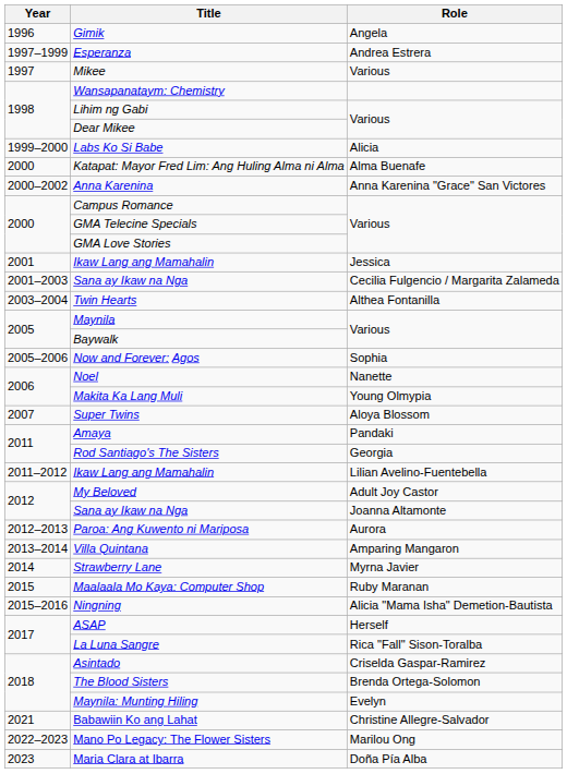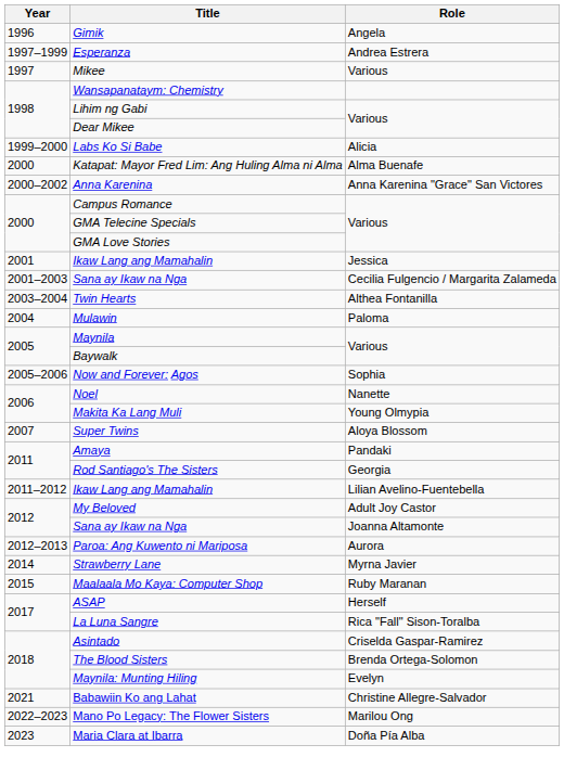 <table class="wikitable sortable">
 <tr>
 <th>Year</th>
 <th>Title</th>
 <th>Role</th>
 </tr>
 <tr>
 <td>1996</td>
 <td><em><a href='#'>Gimik</a></em></td>
 <td>Angela</td>
 </tr>
 <tr>
 <td>1997–1999</td>
 <td><em><a href='#'>Esperanza</a></em></td>
 <td>Andrea Estrera</td>
 </tr>
 <tr>
 <td>1997</td>
 <td><em>Mikee</em></td>
 <td>Various</td>
 </tr>
 <tr>
 <td rowspan="3">1998</td>
 <td><em><a href='#'>Wansapanataym: Chemistry</a></em></td>
 <td></td>
 </tr>
 <tr>
 <td><em>Lihim ng Gabi</em></td>
 <td rowspan="2">Various</td>
 </tr>
 <tr>
 <td><em>Dear Mikee</em></td>
 </tr>
 <tr>
 <td>1999–2000</td>
 <td><em><a href='#'>Labs Ko Si Babe</a></em></td>
 <td>Alicia</td>
 </tr>
 <tr>
 <td>2000</td>
 <td><em>Katapat: Mayor Fred Lim: Ang Huling Alma ni Alma</em></td>
 <td>Alma Buenafe</td>
 </tr>
 <tr>
 <td>2000–2002</td>
 <td><em><a href='#'>Anna Karenina</a></em></td>
 <td>Anna Karenina "Grace" San Victores</td>
 </tr>
 <tr>
 <td rowspan="3">2000</td>
 <td><em>Campus Romance</em></td>
 <td rowspan="3">Various</td>
 </tr>
 <tr>
 <td><em>GMA Telecine Specials</em></td>
 </tr>
 <tr>
 <td><em>GMA Love Stories</em></td>
 </tr>
 <tr>
 <td>2001</td>
 <td><em><a href='#'>Ikaw Lang ang Mamahalin</a></em></td>
 <td>Jessica</td>
 </tr>
 <tr>
 <td>2001–2003</td>
 <td><em><a href='#'>Sana ay Ikaw na Nga</a></em></td>
 <td>Cecilia Fulgencio / Margarita Zalameda</td>
 </tr>
 <tr>
 <td>2003–2004</td>
 <td><em><a href='#'>Twin Hearts</a></em></td>
 <td>Althea Fontanilla</td>
 </tr>
 <tr>
+<td>2004</td>
+<td><em><a href='#'>Mulawin</a></em></td>
+<td>Paloma</td>
+</tr>
+<tr>
 <td rowspan="2">2005</td>
 <td><em><a href='#'>Maynila</a></em></td>
 <td rowspan="2">Various</td>
 </tr>
 <tr>
 <td><em>Baywalk</em></td>
 </tr>
 <tr>
 <td>2005–2006</td>
 <td><em><a href='#'>Now and Forever:</a> <a href='#'>Agos</a></em></td>
 <td>Sophia</td>
 </tr>
 <tr>
 <td rowspan="2">2006</td>
 <td><em><a href='#'>Noel</a></em></td>
 <td>Nanette</td>
 </tr>
 <tr>
 <td><em><a href='#'>Makita Ka Lang Muli</a></em></td>
 <td>Young Olmypia</td>
 </tr>
 <tr>
 <td>2007</td>
 <td><em><a href='#'>Super Twins</a></em></td>
 <td>Aloya Blossom</td>
 </tr>
 <tr>
 <td rowspan="2">2011</td>
 <td><em><a href='#'>Amaya</a></em></td>
 <td>Pandaki</td>
 </tr>
 <tr>
 <td><em><a href='#'>Rod Santiago's The Sisters</a></em></td>
 <td>Georgia</td>
 </tr>
 <tr>
 <td>2011–2012</td>
 <td><em><a href='#'>Ikaw Lang ang Mamahalin</a></em></td>
 <td>Lilian Avelino-Fuentebella</td>
 </tr>
 <tr>
 <td rowspan="2">2012</td>
 <td><em><a href='#'>My Beloved</a></em></td>
 <td>Adult Joy Castor</td>
 </tr>
 <tr>
 <td><em><a href='#'>Sana ay Ikaw na Nga</a></em></td>
 <td>Joanna Altamonte</td>
 </tr>
 <tr>
 <td>2012–2013</td>
 <td><em><a href='#'>Paroa: Ang Kuwento ni Mariposa</a></em></td>
 <td>Aurora</td>
 </tr>
 <tr>
-<td>2013–2014</td>
-<td><em><a href='#'>Villa Quintana</a></em></td>
-<td>Amparing Mangaron</td>
-</tr>
-<tr>
 <td>2014</td>
 <td><em><a href='#'>Strawberry Lane</a></em></td>
 <td>Myrna Javier</td>
 </tr>
 <tr>
 <td>2015</td>
 <td><em><a href='#'>Maalaala Mo Kaya: Computer Shop</a></em></td>
 <td>Ruby Maranan</td>
-</tr>
-<tr>
-<td>2015–2016</td>
-<td><em><a href='#'>Ningning</a></em></td>
-<td>Alicia "Mama Isha" Demetion-Bautista</td>
 </tr>
 <tr>
 <td rowspan="2">2017</td>
 <td><em><a href='#'>ASAP</a></em></td>
 <td>Herself</td>
 </tr>
 <tr>
 <td><em><a href='#'>La Luna Sangre</a></em></td>
 <td>Rica "Fall" Sison-Toralba</td>
 </tr>
 <tr>
 <td rowspan="3">2018</td>
 <td><em><a href='#'>Asintado</a></em></td>
 <td>Criselda Gaspar-Ramirez</td>
 </tr>
 <tr>
 <td><em><a href='#'>The Blood Sisters</a></em></td>
 <td>Brenda Ortega-Solomon</td>
 </tr>
 <tr>
 <td><em><a href='#'>Maynila: Munting Hiling</a></td>
 <td>Evelyn</td>
 </tr>
 <tr>
 <td>2021</td>
 <td></em><a href='#'>Babawiin Ko ang Lahat</a><em></td>
 <td>Christine Allegre-Salvador</td>
 </tr>
 <tr>
 <td>2022–2023</td>
 <td></em><a href='#'>Mano Po Legacy: The Flower Sisters</a><em></td>
 <td>Marilou Ong</td>
 </tr>
 <tr>
 <td>2023</td>
 <td></em><a href='#'>Maria Clara at Ibarra</a><em></td>
 <td>Doña Pía Alba</td>
 </tr>
 </table>
